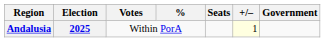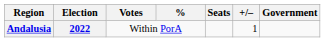 <table class="wikitable" style="text-align:right;">
 <tr>
 <th>Region</th>
 <th width="75">Election</th>
 <th width="70">Votes</th>
 <th width="70">%</th>
 <th>Seats</th>
 <th width="35">+/–</th>
 <th>Government</th>
 </tr>
 <tr>
 <th><a href='#'>Andalusia</a></th>
-<th><a href='#'>2025</a></th>
+<th><a href='#'>2022</a></th>
 <td colspan="2" align="center">Within <a href='#'>PorA</a></td>
 <td></td>
-<td style="background: lightyellow;">1</td>
+<td>1</td>
 <td></td>
 </tr>
 </table>
